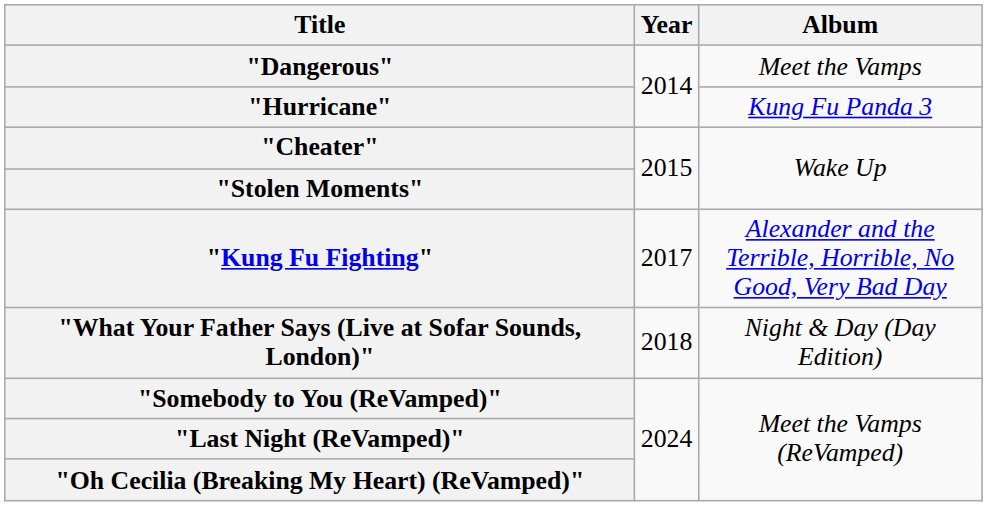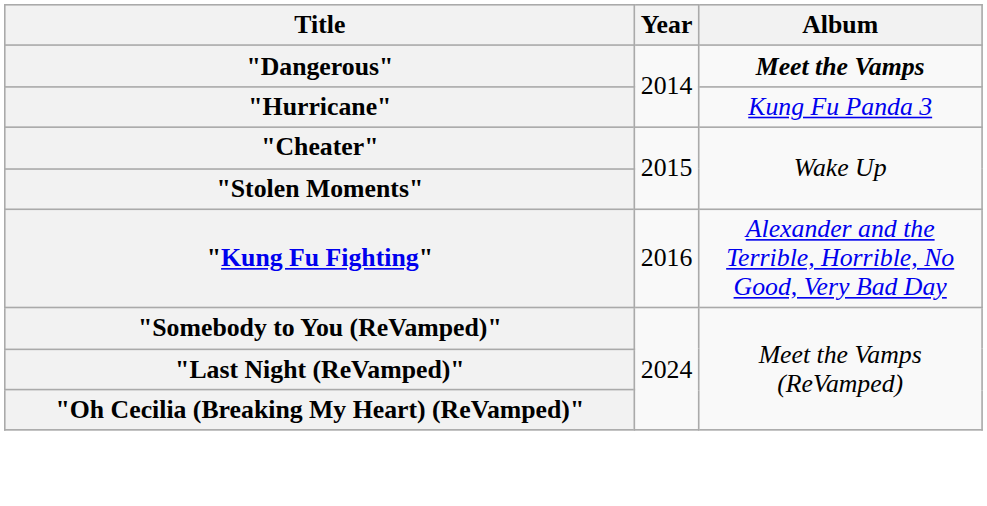 <table class="wikitable plainrowheaders" style="text-align:center;">
 <tr>
 <th scope="col" style="width:24em;">Title</th>
 <th scope="col" style="width:1em;">Year</th>
 <th scope="col">Album</th>
 </tr>
 <tr>
 <th scope="row">"Dangerous"</th>
 <td rowspan="2">2014</td>
-<td><em>Meet the Vamps</em></td>
+<td><strong><em>Meet the Vamps</em></strong></td>
 </tr>
 <tr>
 <th scope="row">"Hurricane"</th>
 <td><em><a href='#'>Kung Fu Panda 3</a></em></td>
 </tr>
 <tr>
 <th scope="row">"Cheater"</th>
 <td rowspan="2">2015</td>
 <td rowspan="2"><em>Wake Up</em></td>
 </tr>
 <tr>
 <th scope="row">"Stolen Moments"</th>
 </tr>
 <tr>
 <th scope="row">"<a href='#'>Kung Fu Fighting</a>"</th>
-<td>2017</td>
+<td>2016</td>
 <td><em><a href='#'>Alexander and the Terrible, Horrible, No Good, Very Bad Day</a></em></td>
-</tr>
-<tr>
-<th scope="row">"What Your Father Says (Live at Sofar Sounds, London)"</th>
-<td>2018</td>
-<td><em>Night & Day (Day Edition)</em></td>
 </tr>
 <tr>
 <th scope="row">"Somebody to You (ReVamped)"</th>
 <td rowspan="3">2024</td>
 <td rowspan="3"><em>Meet the Vamps (ReVamped)</em></td>
 </tr>
 <tr>
 <th scope="row">"Last Night (ReVamped)"</th>
 </tr>
 <tr>
 <th scope="row">"Oh Cecilia (Breaking My Heart) (ReVamped)"</th>
 </tr>
 </table>
